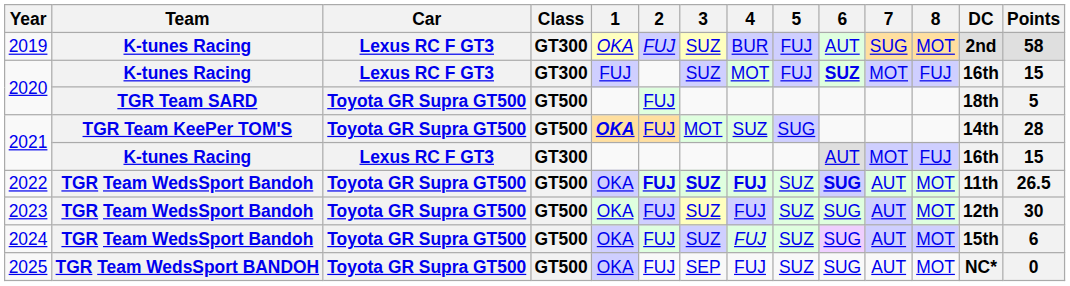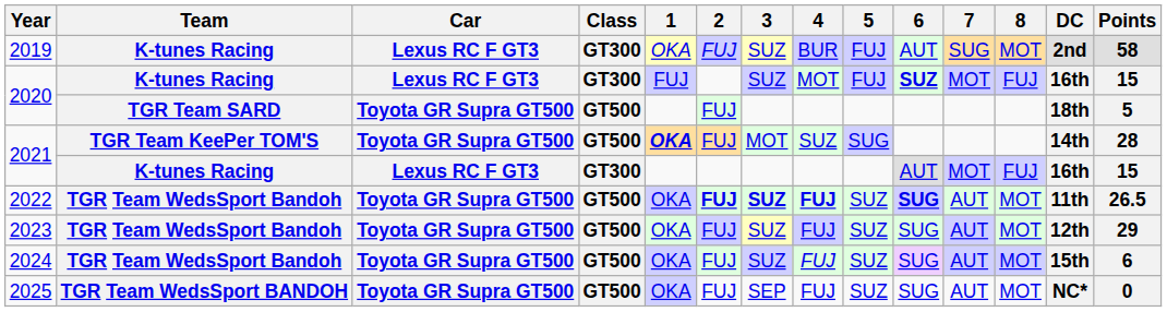 <table class="wikitable" style="text-align:center; font-size:90%">
 <tr>
 <th>Year</th>
 <th>Team</th>
 <th>Car</th>
 <th>Class</th>
 <th>1</th>
 <th>2</th>
 <th>3</th>
 <th>4</th>
 <th>5</th>
 <th>6</th>
 <th>7</th>
 <th>8</th>
 <th>DC</th>
 <th>Points</th>
 </tr>
 <tr>
 <td><a href='#'>2019</a></td>
 <th><a href='#'>K-tunes Racing</a></th>
 <th><a href='#'>Lexus RC F GT3</a></th>
 <th>GT300</th>
 <td style="background:#ffffbf;"><em><a href='#'>OKA</a></em><br></td>
 <td style="background:#cfcfff;"><em><a href='#'>FUJ</a></em><br></td>
 <td style="background:#ffffbf;"><a href='#'>SUZ</a><br></td>
 <td style="background:#cfcfff;"><a href='#'>BUR</a><br></td>
 <td style="background:#cfcfff;"><a href='#'>FUJ</a><br></td>
 <td style="background:#dfffdf;"><a href='#'>AUT</a><br></td>
 <td style="background:#ffdf9f;"><a href='#'>SUG</a><br></td>
 <td style="background:#ffdf9f;"><a href='#'>MOT</a><br></td>
 <th style="background:#dfdfdf;">2nd</th>
 <th style="background:#dfdfdf;">58</th>
 </tr>
 <tr>
 <td rowspan=2><a href='#'>2020</a></td>
 <th><a href='#'>K-tunes Racing</a></th>
 <th><a href='#'>Lexus RC F GT3</a></th>
 <th>GT300</th>
 <td style="background:#cfcfff;"><a href='#'>FUJ</a><br></td>
 <td></td>
 <td style="background:#cfcfff;"><a href='#'>SUZ</a><br></td>
 <td style="background:#dfffdf;"><a href='#'>MOT</a><br></td>
 <td style="background:#cfcfff;"><a href='#'>FUJ</a><br></td>
 <td style="background:#dfffdf;"><strong><a href='#'>SUZ</a></strong><br></td>
 <td style="background:#cfcfff;"><a href='#'>MOT</a><br></td>
 <td style="background:#cfcfff;"><a href='#'>FUJ</a><br></td>
 <th>16th</th>
 <th>15</th>
 </tr>
 <tr>
 <th><a href='#'>TGR Team SARD</a></th>
 <th><a href='#'>Toyota GR Supra GT500</a></th>
 <th>GT500</th>
 <td></td>
 <td style="background:#dfffdf;"><a href='#'>FUJ</a><br></td>
 <td></td>
 <td></td>
 <td></td>
 <td></td>
 <td></td>
 <td></td>
 <th>18th</th>
 <th>5</th>
 </tr>
 <tr>
 <td rowspan=2><a href='#'>2021</a></td>
 <th><a href='#'>TGR Team KeePer TOM'S</a></th>
 <th><a href='#'>Toyota GR Supra GT500</a></th>
 <th>GT500</th>
 <td style="background:#ffdf9f;"><strong><em><a href='#'>OKA</a></em></strong><br></td>
 <td style="background:#ffdf9f;"><a href='#'>FUJ</a><br></td>
 <td style="background:#dfffdf;"><a href='#'>MOT</a><br></td>
 <td style="background:#dfffdf;"><a href='#'>SUZ</a><br></td>
 <td style="background:#cfcfff;"><a href='#'>SUG</a><br></td>
 <td></td>
 <td></td>
 <td></td>
 <th>14th</th>
 <th>28</th>
 </tr>
 <tr>
 <th><a href='#'>K-tunes Racing</a></th>
 <th><a href='#'>Lexus RC F GT3</a></th>
 <th>GT300</th>
 <td></td>
 <td></td>
 <td></td>
 <td></td>
 <td></td>
 <td style="background:#dfdfdf;"><a href='#'>AUT</a><br></td>
 <td style="background:#cfcfff;"><a href='#'>MOT</a><br></td>
 <td style="background:#cfcfff;"><a href='#'>FUJ</a><br></td>
 <th>16th</th>
 <th>15</th>
 </tr>
 <tr>
 <td><a href='#'>2022</a></td>
 <th><a href='#'>TGR</a> <a href='#'>Team WedsSport Bandoh</a></th>
 <th><a href='#'>Toyota GR Supra GT500</a></th>
 <th>GT500</th>
 <td style="background:#cfcfff;"><a href='#'>OKA</a><br></td>
 <td style="background:#dfffdf;"><strong><a href='#'>FUJ</a></strong><br></td>
 <td style="background:#dfffdf;"><strong><a href='#'>SUZ</a></strong><br></td>
 <td style="background:#dfffdf;"><strong><a href='#'>FUJ</a></strong><br></td>
 <td style="background:#dfffdf;"><a href='#'>SUZ</a><br></td>
 <td style="background:#cfcfff;"><strong><a href='#'>SUG</a></strong><br></td>
 <td style="background:#dfffdf;"><a href='#'>AUT</a><br></td>
 <td style="background:#dfffdf;"><a href='#'>MOT</a><br></td>
 <th>11th</th>
 <th>26.5</th>
 </tr>
 <tr>
 <td><a href='#'>2023</a></td>
 <th><a href='#'>TGR</a> <a href='#'>Team WedsSport Bandoh</a></th>
 <th><a href='#'>Toyota GR Supra GT500</a></th>
 <th>GT500</th>
 <td style="background:#DFFFDF;"><a href='#'>OKA</a><br></td>
 <td style="background:#CFCFFF;"><a href='#'>FUJ</a><br></td>
 <td style="background:#FFFFBF;"><a href='#'>SUZ</a><br></td>
 <td style="background:#CFCFFF;"><a href='#'>FUJ</a><br></td>
 <td style="background:#DFFFDF;"><a href='#'>SUZ</a><br></td>
 <td style="background:#DFFFDF;"><a href='#'>SUG</a><br></td>
 <td style="background:#CFCFFF;"><a href='#'>AUT</a><br></td>
 <td style="background:#DFFFDF;"><a href='#'>MOT</a><br></td>
 <th>12th</th>
-<th>30</th>
+<th>29</th>
 </tr>
 <tr>
 <td><a href='#'>2024</a></td>
 <th><a href='#'>TGR</a> <a href='#'>Team WedsSport Bandoh</a></th>
 <th><a href='#'>Toyota GR Supra GT500</a></th>
 <th>GT500</th>
 <td style="background:#CFCFFF;"><a href='#'>OKA</a><br></td>
 <td style="background:#DFFFDF;"><a href='#'>FUJ</a><br></td>
 <td style="background:#CFCFFF;"><a href='#'>SUZ</a><br></td>
 <td style="background:#DFFFDF;"><em><a href='#'>FUJ</a></em><br></td>
 <td style="background:#DFFFDF;"><a href='#'>SUZ</a><br></td>
 <td style="background:#EFCFFF;"><a href='#'>SUG</a><br></td>
 <td style="background:#CFCFFF;"><a href='#'>AUT</a><br></td>
 <td style="background:#CFCFFF;"><a href='#'>MOT</a><br></td>
 <th>15th</th>
 <th>6</th>
 </tr>
 <tr>
 <td><a href='#'>2025</a></td>
 <th><a href='#'>TGR</a> <a href='#'>Team WedsSport BANDOH</a></th>
 <th><a href='#'>Toyota GR Supra GT500</a></th>
 <th>GT500</th>
 <td style="background:#CFCFFF;"><a href='#'>OKA</a><br></td>
 <td style="background:#;"><a href='#'>FUJ</a><br></td>
 <td style="background:#;"><a href='#'>SEP</a><br></td>
 <td style="background:#;"><a href='#'>FUJ</a><br></td>
 <td style="background:#;"><a href='#'>SUZ</a><br></td>
 <td style="background:#;"><a href='#'>SUG</a><br></td>
 <td style="background:#;"><a href='#'>AUT</a><br></td>
 <td style="background:#;"><a href='#'>MOT</a><br></td>
 <th>NC*</th>
 <th>0</th>
 </tr>
 </table>
